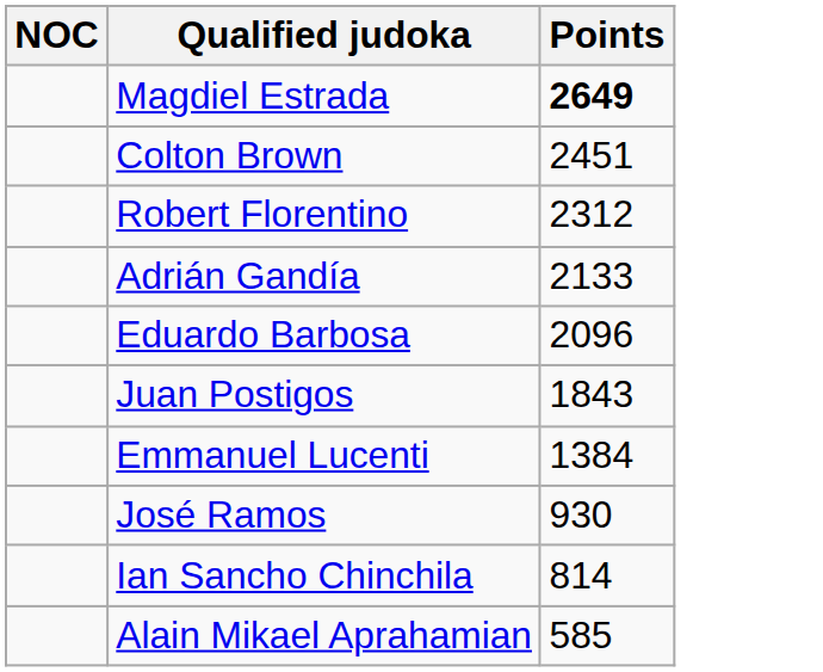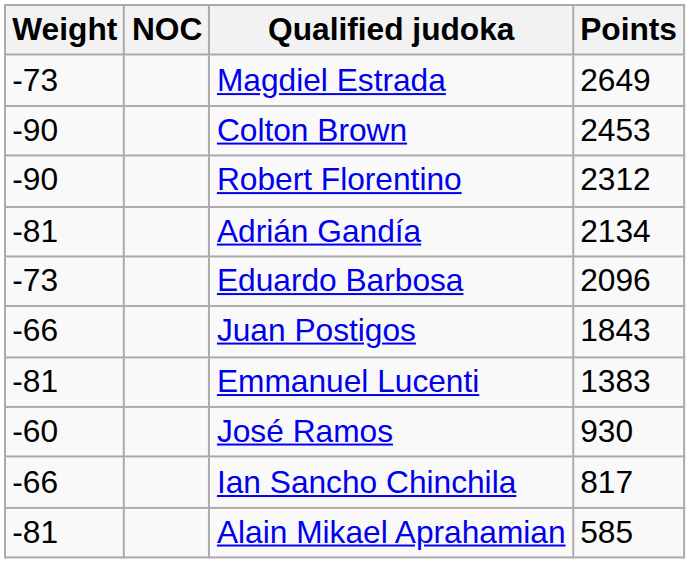 <table class="wikitable">
 <tr>
+<th>Weight</th>
 <th>NOC</th>
 <th>Qualified judoka</th>
 <th>Points</th>
 </tr>
 <tr>
+<td>-73</td>
 <td></td>
 <td><a href='#'>Magdiel Estrada</a></td>
-<td><strong>2649</strong></td>
+<td>2649</td>
 </tr>
 <tr>
+<td>-90</td>
 <td></td>
 <td><a href='#'>Colton Brown</a></td>
-<td>2451</td>
+<td>2453</td>
 </tr>
 <tr>
+<td>-90</td>
 <td></td>
 <td><a href='#'>Robert Florentino</a></td>
 <td>2312</td>
 </tr>
 <tr>
+<td>-81</td>
 <td></td>
 <td><a href='#'>Adrián Gandía</a></td>
-<td>2133</td>
+<td>2134</td>
 </tr>
 <tr>
+<td>-73</td>
 <td></td>
 <td><a href='#'>Eduardo Barbosa</a></td>
 <td>2096</td>
 </tr>
 <tr>
+<td>-66</td>
 <td></td>
 <td><a href='#'>Juan Postigos</a></td>
 <td>1843</td>
 </tr>
 <tr>
+<td>-81</td>
 <td></td>
 <td><a href='#'>Emmanuel Lucenti</a></td>
-<td>1384</td>
+<td>1383</td>
 </tr>
 <tr>
+<td>-60</td>
 <td></td>
 <td><a href='#'>José Ramos</a></td>
 <td>930</td>
 </tr>
 <tr>
+<td>-66</td>
 <td></td>
 <td><a href='#'>Ian Sancho Chinchila</a></td>
-<td>814</td>
+<td>817</td>
 </tr>
 <tr>
+<td>-81</td>
 <td></td>
 <td><a href='#'>Alain Mikael Aprahamian </a></td>
 <td>585</td>
 </tr>
 </table>
